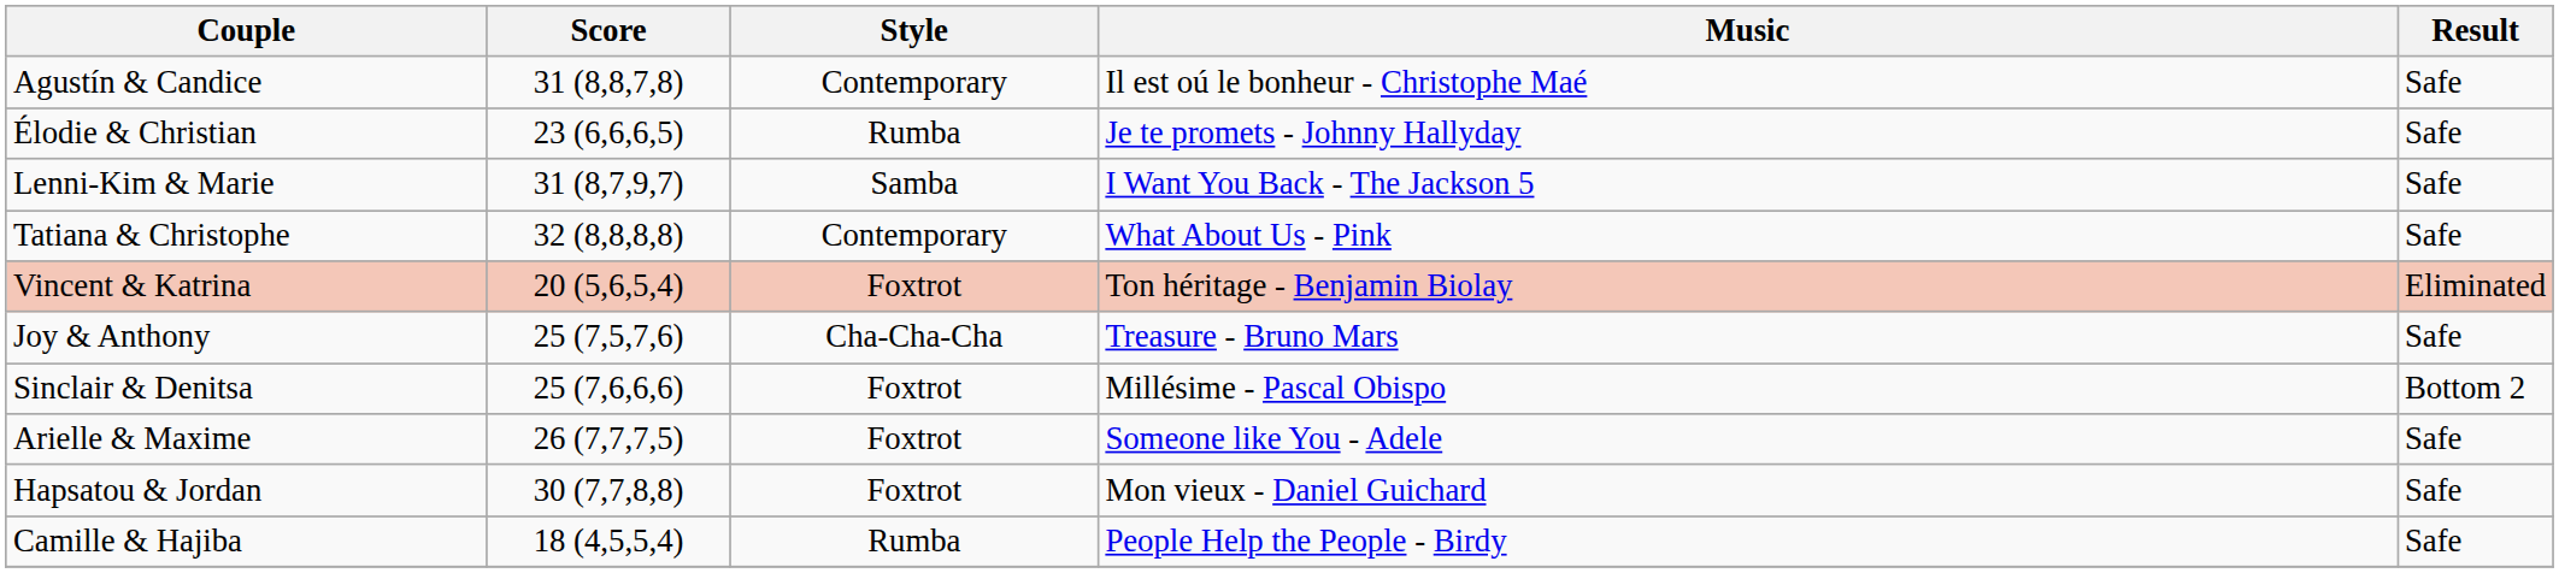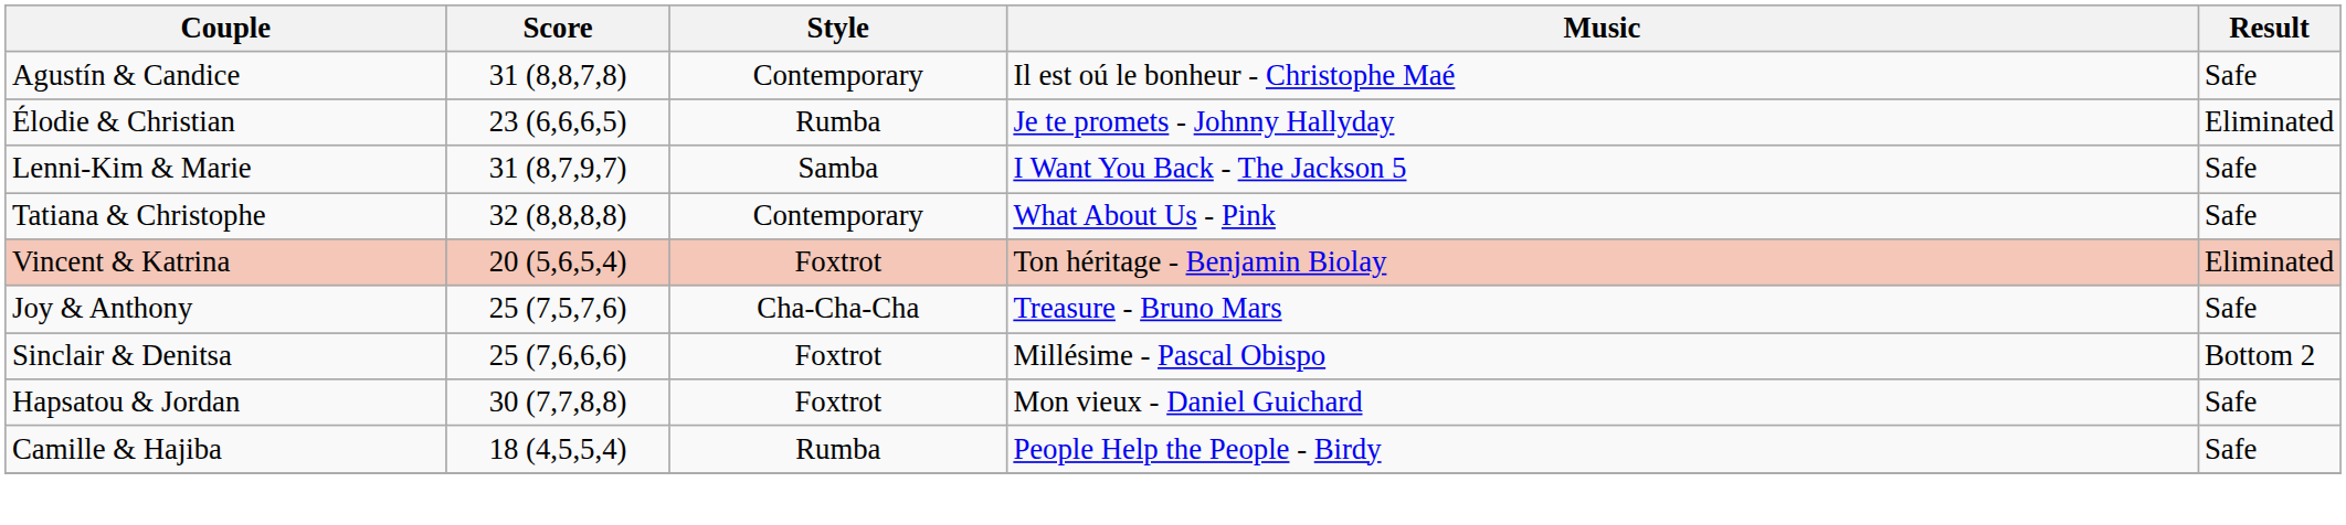 <table class="wikitable" style="width:80%;">
 <tr>
 <th style="width:20%;">Couple</th>
 <th style="width:10%;">Score</th>
 <th style="width:15%;">Style</th>
 <th style="width:60%;">Music</th>
 <th style="width:60%;">Result</th>
 </tr>
 <tr>
 <td>Agustín & Candice</td>
 <td style="text-align:center;">31 (8,8,7,8)</td>
 <td style="text-align:center;">Contemporary</td>
 <td>Il est oú le bonheur - <a href='#'>Christophe Maé</a></td>
 <td>Safe</td>
 </tr>
 <tr>
 <td>Élodie & Christian</td>
 <td style="text-align:center;">23 (6,6,6,5)</td>
 <td style="text-align:center;">Rumba</td>
 <td><a href='#'>Je te promets</a> - <a href='#'>Johnny Hallyday</a></td>
-<td>Safe</td>
+<td>Eliminated</td>
 </tr>
 <tr>
 <td>Lenni-Kim & Marie</td>
 <td style="text-align:center;">31 (8,7,9,7)</td>
 <td style="text-align:center;">Samba</td>
 <td><a href='#'>I Want You Back</a> - <a href='#'>The Jackson 5</a></td>
 <td>Safe</td>
 </tr>
 <tr>
 <td>Tatiana & Christophe</td>
 <td style="text-align:center;">32 (8,8,8,8)</td>
 <td style="text-align:center;">Contemporary</td>
 <td><a href='#'>What About Us</a> - <a href='#'>Pink</a></td>
 <td>Safe</td>
 </tr>
 <tr style="background:#F4C7B8;">
 <td>Vincent & Katrina</td>
 <td style="text-align:center;">20 (5,6,5,4)</td>
 <td style="text-align:center;">Foxtrot</td>
 <td>Ton héritage - <a href='#'>Benjamin Biolay</a></td>
 <td>Eliminated</td>
 </tr>
 <tr>
 <td>Joy & Anthony</td>
 <td style="text-align:center;">25 (7,5,7,6)</td>
 <td style="text-align:center;">Cha-Cha-Cha</td>
 <td><a href='#'>Treasure</a> - <a href='#'>Bruno Mars</a></td>
 <td>Safe</td>
 </tr>
 <tr>
 <td>Sinclair & Denitsa</td>
 <td style="text-align:center;">25 (7,6,6,6)</td>
 <td style="text-align:center;">Foxtrot</td>
 <td>Millésime - <a href='#'>Pascal Obispo</a></td>
 <td>Bottom 2</td>
 </tr>
 <tr>
-<td>Arielle & Maxime</td>
-<td style="text-align:center;">26 (7,7,7,5)</td>
-<td style="text-align:center;">Foxtrot</td>
-<td><a href='#'>Someone like You</a> - <a href='#'>Adele</a></td>
-<td>Safe</td>
-</tr>
-<tr>
 <td>Hapsatou & Jordan</td>
 <td style="text-align:center;">30 (7,7,8,8)</td>
 <td style="text-align:center;">Foxtrot</td>
 <td>Mon vieux - <a href='#'>Daniel Guichard</a></td>
 <td>Safe</td>
 </tr>
 <tr>
 <td>Camille & Hajiba</td>
 <td style="text-align:center;">18 (4,5,5,4)</td>
 <td style="text-align:center;">Rumba</td>
 <td><a href='#'>People Help the People</a> - <a href='#'>Birdy</a></td>
 <td>Safe</td>
 </tr>
 <tr>
 </tr>
 </table>
